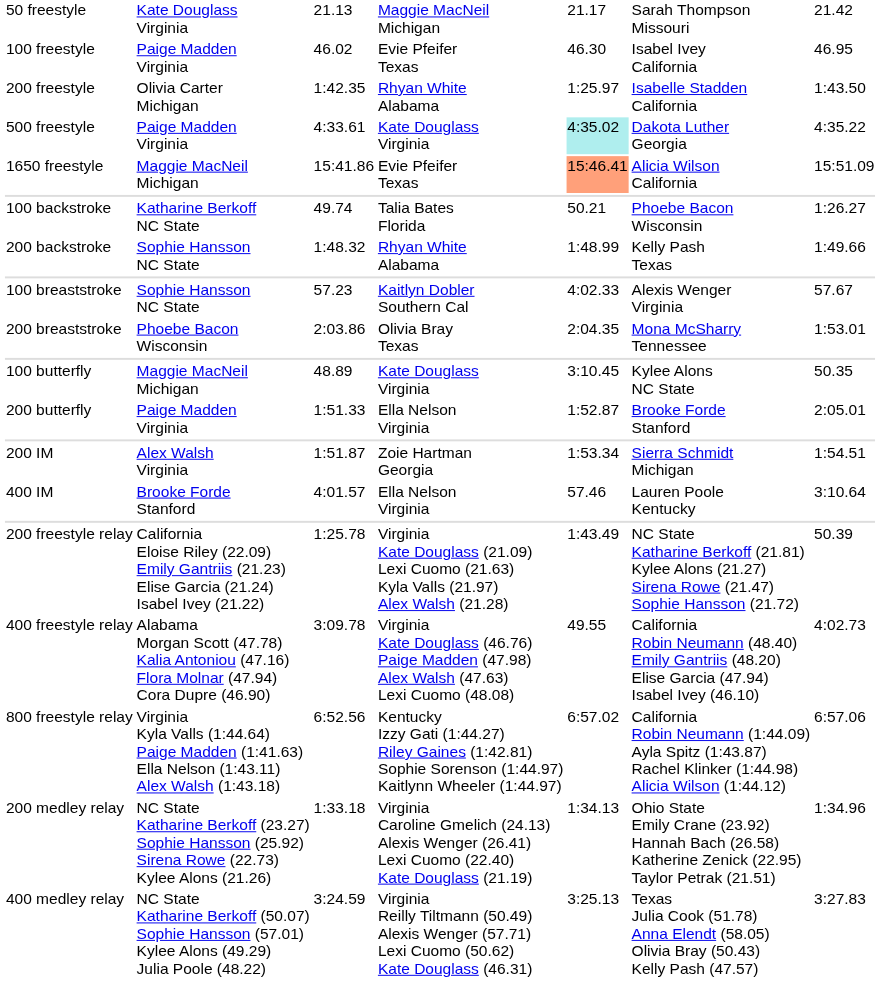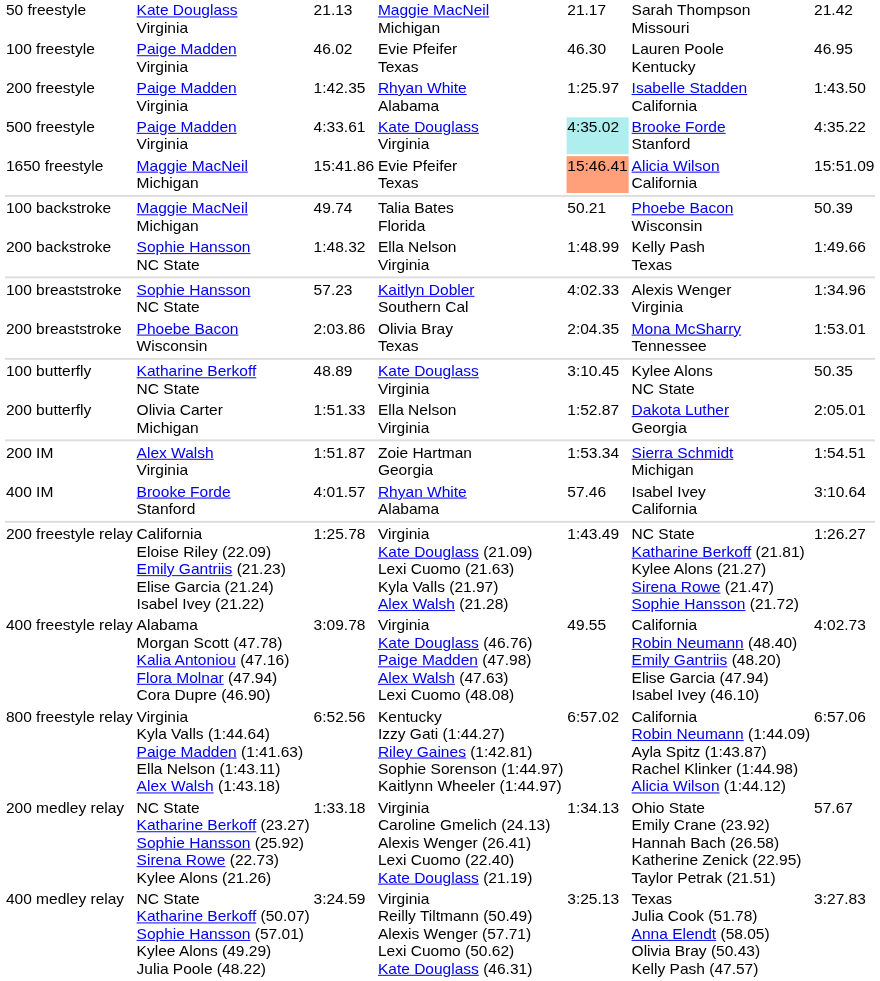 <table>
 <tr valign="top">
 <td>50 freestyle</td>
 <td><a href='#'>Kate Douglass</a><br> Virginia</td>
 <td>21.13</td>
 <td><a href='#'>Maggie MacNeil</a> <br>Michigan</td>
 <td>21.17</td>
 <td>Sarah Thompson <br>Missouri</td>
 <td>21.42</td>
 </tr>
 <tr valign="top">
 <td>100 freestyle</td>
 <td><a href='#'>Paige Madden</a><br> Virginia</td>
 <td>46.02</td>
 <td>Evie Pfeifer<br> Texas</td>
 <td>46.30</td>
-<td>Isabel Ivey<br>California</td>
+<td>Lauren Poole<br> Kentucky</td>
 <td>46.95</td>
 </tr>
 <tr valign="top">
 <td>200 freestyle</td>
-<td>Olivia Carter <br>Michigan</td>
+<td><a href='#'>Paige Madden</a> <br> Virginia</td>
 <td>1:42.35</td>
 <td><a href='#'>Rhyan White</a> <br> Alabama</td>
 <td>1:25.97</td>
 <td><a href='#'>Isabelle Stadden</a> <br> California</td>
 <td>1:43.50</td>
 </tr>
 <tr valign="top">
 <td>500 freestyle</td>
 <td><a href='#'>Paige Madden</a><br> Virginia</td>
 <td>4:33.61</td>
 <td><a href='#'>Kate Douglass</a><br> Virginia</td>
 <td style="background: paleturquoise;">4:35.02</td>
-<td><a href='#'>Dakota Luther</a><br> Georgia</td>
+<td><a href='#'>Brooke Forde</a> <br> Stanford</td>
 <td>4:35.22</td>
 </tr>
 <tr valign="top">
 <td>1650 freestyle</td>
 <td><a href='#'>Maggie MacNeil</a> <br>Michigan</td>
 <td>15:41.86</td>
 <td>Evie Pfeifer<br> Texas</td>
 <td style="background: lightsalmon;">15:46.41</td>
 <td><a href='#'>Alicia Wilson</a><br> California</td>
 <td>15:51.09</td>
 </tr>
 <tr bgcolor=#DDDDDD>
 <td colspan=10></td>
 </tr>
 <tr valign="top">
 <td>100 backstroke</td>
-<td><a href='#'>Katharine Berkoff</a> <br> NC State</td>
+<td><a href='#'>Maggie MacNeil</a> <br>Michigan</td>
 <td>49.74</td>
 <td>Talia Bates<br>Florida</td>
 <td>50.21</td>
 <td><a href='#'>Phoebe Bacon</a> <br>Wisconsin</td>
-<td>1:26.27</td>
+<td>50.39</td>
 </tr>
 <tr valign="top">
 <td>200 backstroke</td>
 <td><a href='#'>Sophie Hansson</a> <br> NC State</td>
 <td>1:48.32</td>
-<td><a href='#'>Rhyan White</a> <br>Alabama</td>
+<td>Ella Nelson <br>Virginia</td>
 <td>1:48.99</td>
 <td>Kelly Pash<br>Texas</td>
 <td>1:49.66</td>
 </tr>
 <tr bgcolor=#DDDDDD>
 <td colspan=10></td>
 </tr>
 <tr valign="top">
 <td>100 breaststroke</td>
 <td><a href='#'>Sophie Hansson</a> <br> NC State</td>
 <td>57.23</td>
 <td><a href='#'>Kaitlyn Dobler</a><br>Southern Cal</td>
 <td>4:02.33</td>
 <td>Alexis Wenger<br>Virginia</td>
-<td>57.67</td>
+<td>1:34.96</td>
 </tr>
 <tr valign="top">
 <td>200 breaststroke</td>
 <td><a href='#'>Phoebe Bacon</a> <br> Wisconsin</td>
 <td>2:03.86</td>
 <td>Olivia Bray <br>Texas</td>
 <td>2:04.35</td>
 <td><a href='#'>Mona McSharry</a><br>Tennessee</td>
 <td>1:53.01</td>
 </tr>
 <tr bgcolor=#DDDDDD>
 <td colspan=10></td>
 </tr>
 <tr valign="top">
 <td>100 butterfly</td>
-<td><a href='#'>Maggie MacNeil</a> <br>Michigan</td>
+<td><a href='#'>Katharine Berkoff</a> <br> NC State</td>
 <td>48.89</td>
 <td><a href='#'>Kate Douglass</a> <br>Virginia</td>
 <td>3:10.45</td>
 <td>Kylee Alons <br>NC State</td>
 <td>50.35</td>
 </tr>
 <tr valign="top">
 <td>200 butterfly</td>
-<td><a href='#'>Paige Madden</a> <br> Virginia</td>
+<td>Olivia Carter <br>Michigan</td>
 <td>1:51.33</td>
 <td>Ella Nelson<br>Virginia</td>
 <td>1:52.87</td>
-<td><a href='#'>Brooke Forde</a> <br> Stanford</td>
+<td><a href='#'>Dakota Luther</a><br> Georgia</td>
 <td>2:05.01</td>
 </tr>
 <tr bgcolor=#DDDDDD>
 <td colspan=10></td>
 </tr>
 <tr valign="top">
 <td>200 IM</td>
 <td><a href='#'>Alex Walsh</a> <br> Virginia</td>
 <td>1:51.87</td>
 <td>Zoie Hartman <br>Georgia</td>
 <td>1:53.34</td>
 <td><a href='#'>Sierra Schmidt</a><br> Michigan</td>
 <td>1:54.51</td>
 </tr>
 <tr valign="top">
 <td>400 IM</td>
 <td><a href='#'>Brooke Forde</a> <br>Stanford</td>
 <td>4:01.57</td>
-<td>Ella Nelson <br>Virginia</td>
+<td><a href='#'>Rhyan White</a> <br>Alabama</td>
 <td>57.46</td>
-<td>Lauren Poole<br> Kentucky</td>
+<td>Isabel Ivey<br>California</td>
 <td>3:10.64</td>
 </tr>
 <tr bgcolor=#DDDDDD>
 <td colspan=10></td>
 </tr>
 <tr valign="top">
 <td>200 freestyle relay</td>
 <td>California<br>Eloise Riley (22.09)<br> <a href='#'>Emily Gantriis</a> (21.23)<br>Elise Garcia (21.24)<br>Isabel Ivey (21.22)</td>
 <td>1:25.78</td>
 <td>Virginia<br><a href='#'>Kate Douglass</a> (21.09)<br>Lexi Cuomo (21.63)<br>Kyla Valls (21.97)<br><a href='#'>Alex Walsh</a> (21.28)</td>
 <td>1:43.49</td>
 <td>NC State<br><a href='#'>Katharine Berkoff</a> (21.81)<br>Kylee Alons (21.27)<br><a href='#'>Sirena Rowe</a> (21.47)<br><a href='#'>Sophie Hansson</a> (21.72)</td>
-<td>50.39</td>
+<td>1:26.27</td>
 </tr>
 <tr valign="top">
 <td>400 freestyle relay</td>
 <td>Alabama<br>Morgan Scott (47.78)<br><a href='#'>Kalia Antoniou</a> (47.16)<br><a href='#'>Flora Molnar</a> (47.94)<br>Cora Dupre (46.90)</td>
 <td>3:09.78</td>
 <td>Virginia<br><a href='#'>Kate Douglass</a> (46.76)<br><a href='#'>Paige Madden</a> (47.98)<br><a href='#'>Alex Walsh</a> (47.63)<br>Lexi Cuomo (48.08)</td>
 <td>49.55</td>
 <td>California<br><a href='#'>Robin Neumann</a> (48.40)<br><a href='#'>Emily Gantriis</a> (48.20)<br>Elise Garcia (47.94)<br>Isabel Ivey (46.10)<br></td>
 <td>4:02.73</td>
 </tr>
 <tr valign="top">
 <td>800 freestyle relay</td>
 <td>Virginia<br>Kyla Valls (1:44.64)<br><a href='#'>Paige Madden</a> (1:41.63)<br>Ella Nelson (1:43.11)<br><a href='#'>Alex Walsh</a> (1:43.18)</td>
 <td>6:52.56</td>
 <td>Kentucky<br>Izzy Gati (1:44.27)<br><a href='#'>Riley Gaines</a> (1:42.81)<br>Sophie Sorenson (1:44.97)<br>Kaitlynn Wheeler (1:44.97)</td>
 <td>6:57.02</td>
 <td>California<br><a href='#'>Robin Neumann</a> (1:44.09)<br>Ayla Spitz (1:43.87)<br>Rachel Klinker (1:44.98)<br><a href='#'>Alicia Wilson</a> (1:44.12)</td>
 <td>6:57.06</td>
 </tr>
 <tr valign="top">
 <td>200 medley relay</td>
 <td>NC State<br><a href='#'>Katharine Berkoff</a> (23.27)<br><a href='#'>Sophie Hansson</a> (25.92)<br><a href='#'>Sirena Rowe</a> (22.73)<br>Kylee Alons (21.26)</td>
 <td>1:33.18</td>
 <td>Virginia<br>Caroline Gmelich (24.13)<br>Alexis Wenger (26.41)<br>Lexi Cuomo (22.40)<br><a href='#'>Kate Douglass</a> (21.19)</td>
 <td>1:34.13</td>
 <td>Ohio State<br>Emily Crane (23.92)<br>Hannah Bach (26.58)<br>Katherine Zenick (22.95)<br>Taylor Petrak (21.51)</td>
-<td>1:34.96</td>
+<td>57.67</td>
 </tr>
 <tr valign="top">
 <td>400 medley relay</td>
 <td>NC State <br><a href='#'>Katharine Berkoff</a> (50.07)<br><a href='#'>Sophie Hansson</a> (57.01)<br>Kylee Alons (49.29)<br>Julia Poole (48.22)</td>
 <td>3:24.59</td>
 <td>Virginia<br>Reilly Tiltmann (50.49)<br>Alexis Wenger (57.71)<br>Lexi Cuomo (50.62)<br><a href='#'>Kate Douglass</a> (46.31)</td>
 <td>3:25.13</td>
 <td>Texas<br>Julia Cook (51.78)<br><a href='#'>Anna Elendt</a> (58.05)<br>Olivia Bray (50.43)<br>Kelly Pash (47.57)</td>
 <td>3:27.83</td>
 </tr>
 </table>
